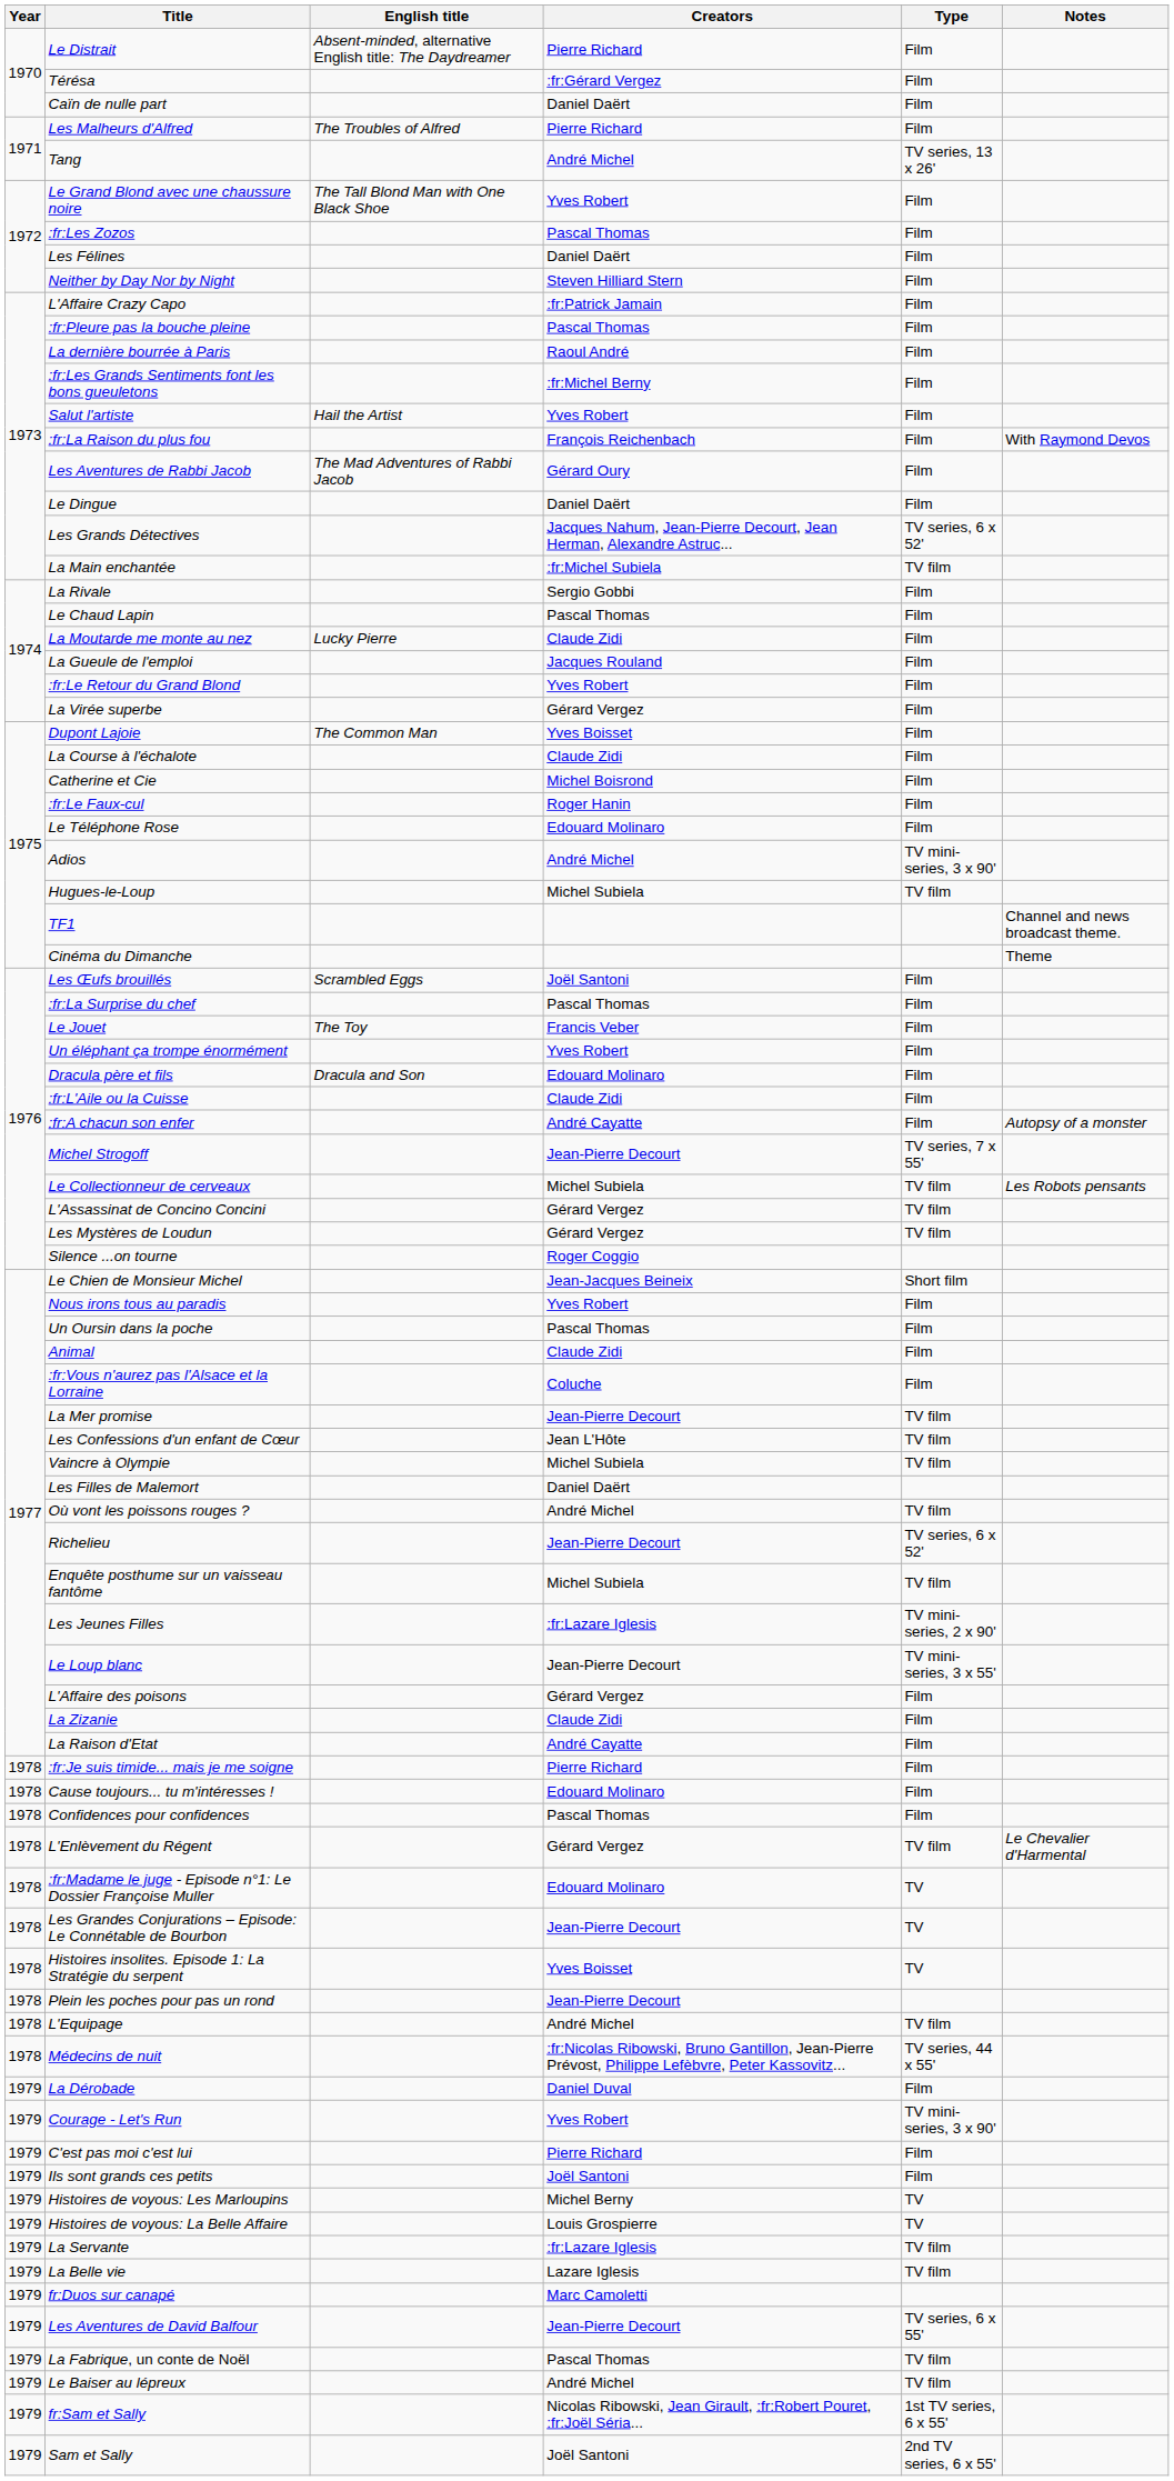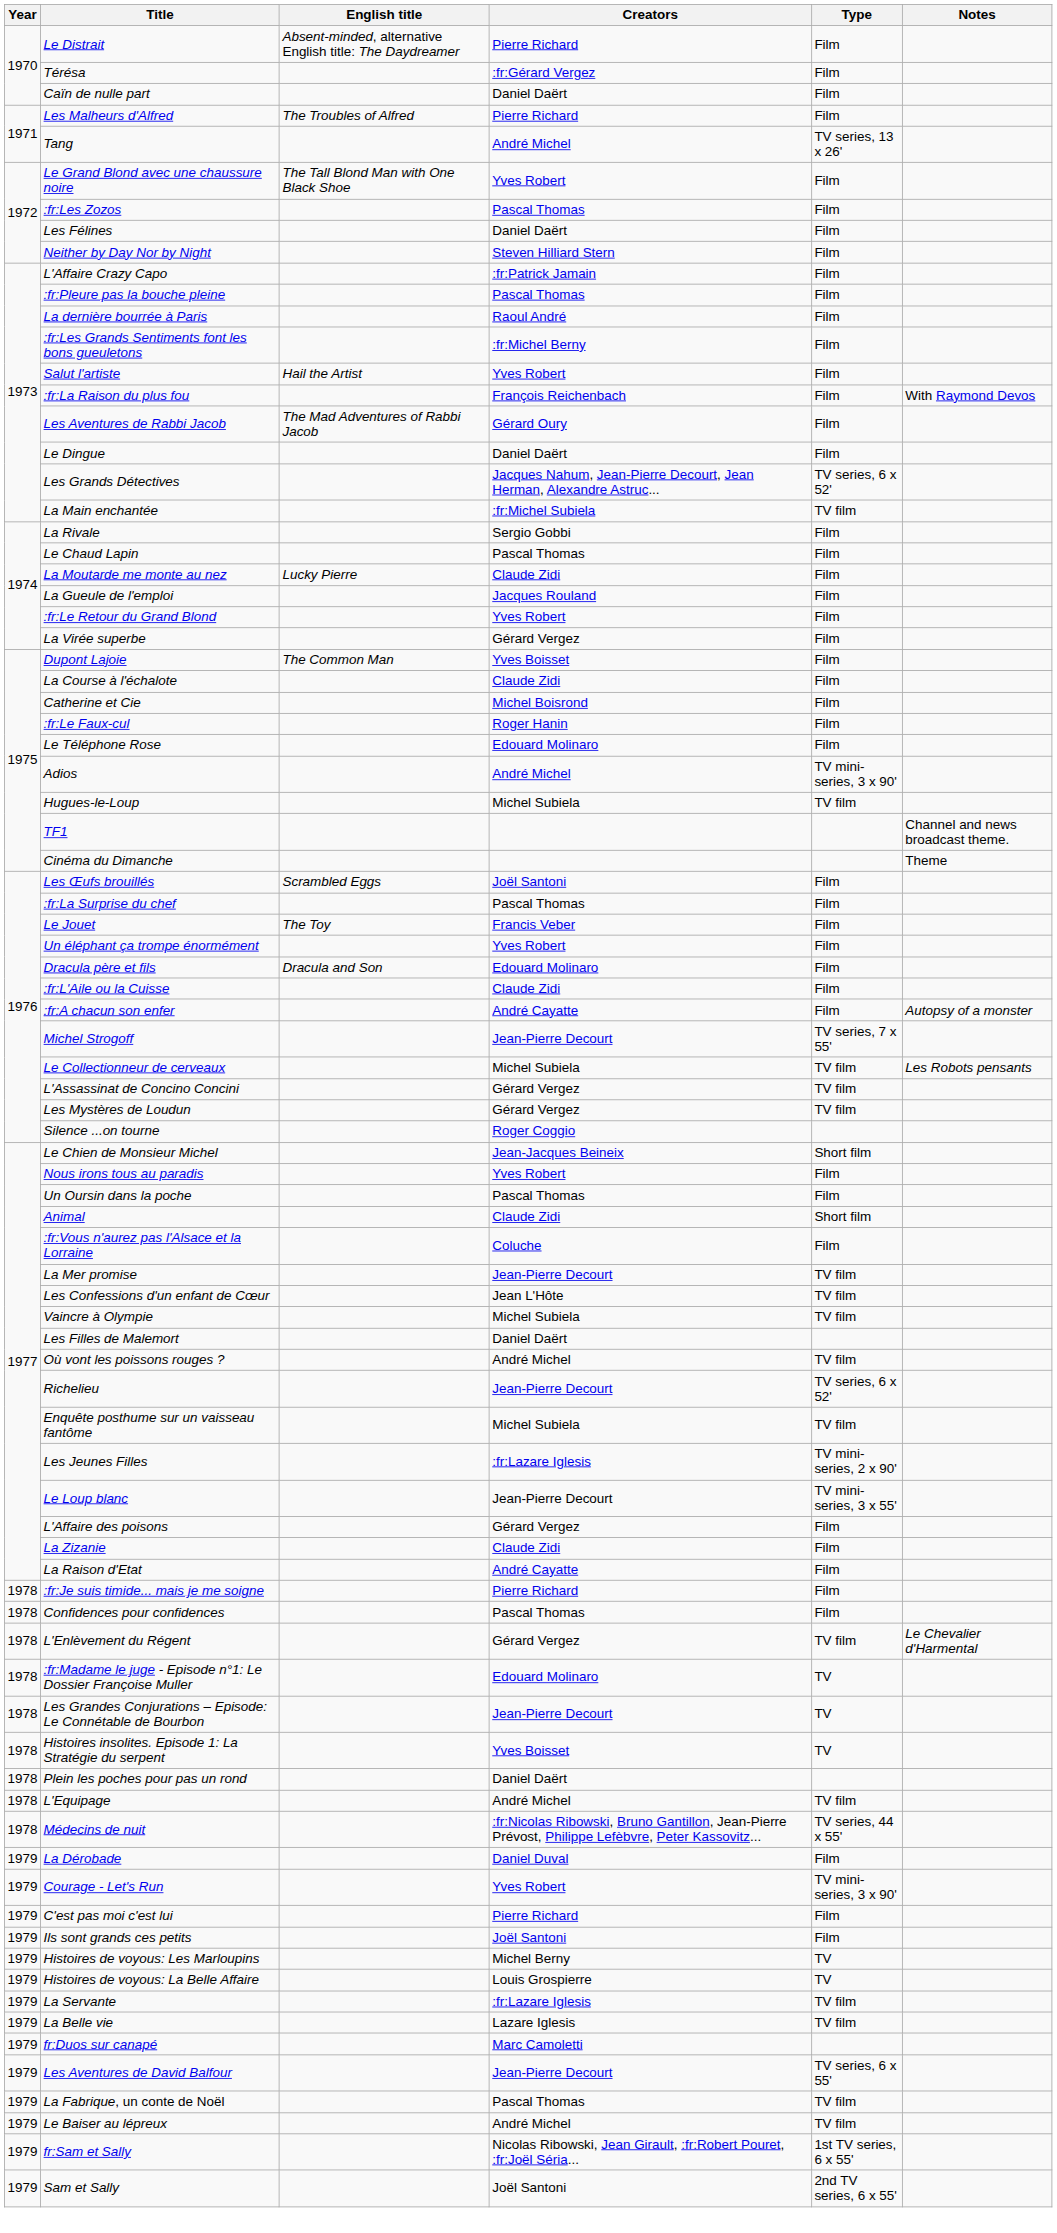 <table class="wikitable sortable">
 <tr>
 <th>Year</th>
 <th>Title</th>
 <th>English title</th>
 <th>Creators</th>
 <th>Type</th>
 <th>Notes</th>
 </tr>
 <tr>
 <td rowspan=3>1970</td>
 <td><em><a href='#'>Le Distrait</a></em></td>
 <td><em>Absent-minded</em>, alternative English title: <em>The Daydreamer</em></td>
 <td><a href='#'>Pierre Richard</a></td>
 <td>Film</td>
 <td></td>
 </tr>
 <tr>
 <td><em>Térésa</em></td>
 <td></td>
 <td><a href='#'>:fr:Gérard Vergez</a></td>
 <td>Film</td>
 <td></td>
 </tr>
 <tr>
 <td><em>Caïn de nulle part</em></td>
 <td></td>
 <td>Daniel Daërt</td>
 <td>Film</td>
 <td></td>
 </tr>
 <tr>
 <td rowspan=2>1971</td>
 <td><em><a href='#'>Les Malheurs d'Alfred</a></em></td>
 <td><em>The Troubles of Alfred</em></td>
 <td><a href='#'>Pierre Richard</a></td>
 <td>Film</td>
 <td></td>
 </tr>
 <tr>
 <td><em>Tang</em></td>
 <td></td>
 <td><a href='#'>André Michel</a></td>
 <td>TV series, 13 x 26'</td>
 <td></td>
 </tr>
 <tr>
 <td rowspan=4>1972</td>
 <td><em><a href='#'>Le Grand Blond avec une chaussure noire</a></em></td>
 <td><em>The Tall Blond Man with One Black Shoe</em></td>
 <td><a href='#'>Yves Robert</a></td>
 <td>Film</td>
 <td></td>
 </tr>
 <tr>
 <td><em><a href='#'>:fr:Les Zozos</a></em></td>
 <td></td>
 <td><a href='#'>Pascal Thomas</a></td>
 <td>Film</td>
 <td></td>
 </tr>
 <tr>
 <td><em>Les Félines</em></td>
 <td></td>
 <td>Daniel Daërt</td>
 <td>Film</td>
 <td></td>
 </tr>
 <tr>
 <td><em><a href='#'>Neither by Day Nor by Night</a></em></td>
 <td></td>
 <td><a href='#'>Steven Hilliard Stern</a></td>
 <td>Film</td>
 <td></td>
 </tr>
 <tr>
 <td rowspan=10>1973</td>
 <td><em>L'Affaire Crazy Capo</em></td>
 <td></td>
 <td><a href='#'>:fr:Patrick Jamain</a></td>
 <td>Film</td>
 <td></td>
 </tr>
 <tr>
 <td><em><a href='#'>:fr:Pleure pas la bouche pleine</a></em></td>
 <td></td>
 <td><a href='#'>Pascal Thomas</a></td>
 <td>Film</td>
 <td></td>
 </tr>
 <tr>
 <td><em><a href='#'>La dernière bourrée à Paris</a></em></td>
 <td></td>
 <td><a href='#'>Raoul André</a></td>
 <td>Film</td>
 <td></td>
 </tr>
 <tr>
 <td><em><a href='#'>:fr:Les Grands Sentiments font les bons gueuletons</a></em></td>
 <td></td>
 <td><a href='#'>:fr:Michel Berny</a></td>
 <td>Film</td>
 <td></td>
 </tr>
 <tr>
 <td><em><a href='#'>Salut l'artiste</a></em></td>
 <td><em>Hail the Artist</em></td>
 <td><a href='#'>Yves Robert</a></td>
 <td>Film</td>
 <td></td>
 </tr>
 <tr>
 <td><em><a href='#'>:fr:La Raison du plus fou</a></em></td>
 <td></td>
 <td><a href='#'>François Reichenbach</a></td>
 <td>Film</td>
 <td>With <a href='#'>Raymond Devos</a></td>
 </tr>
 <tr>
 <td><em><a href='#'>Les Aventures de Rabbi Jacob</a></em></td>
 <td><em>The Mad Adventures of Rabbi Jacob</em></td>
 <td><a href='#'>Gérard Oury</a></td>
 <td>Film</td>
 <td></td>
 </tr>
 <tr>
 <td><em>Le Dingue</em></td>
 <td></td>
 <td>Daniel Daërt</td>
 <td>Film</td>
 <td></td>
 </tr>
 <tr>
 <td><em>Les Grands Détectives</em></td>
 <td></td>
 <td><a href='#'>Jacques Nahum</a>, <a href='#'>Jean-Pierre Decourt</a>, <a href='#'>Jean Herman</a>, <a href='#'>Alexandre Astruc</a>...</td>
 <td>TV series, 6 x 52'</td>
 <td></td>
 </tr>
 <tr>
 <td><em>La Main enchantée</em></td>
 <td></td>
 <td><a href='#'>:fr:Michel Subiela</a></td>
 <td>TV film</td>
 <td></td>
 </tr>
 <tr>
 <td rowspan=6>1974</td>
 <td><em>La Rivale</em></td>
 <td></td>
 <td>Sergio Gobbi</td>
 <td>Film</td>
 <td></td>
 </tr>
 <tr>
 <td><em>Le Chaud Lapin</em></td>
 <td></td>
 <td>Pascal Thomas</td>
 <td>Film</td>
 <td></td>
 </tr>
 <tr>
 <td><em><a href='#'>La Moutarde me monte au nez</a></em></td>
 <td><em>Lucky Pierre</em></td>
 <td><a href='#'>Claude Zidi</a></td>
 <td>Film</td>
 <td></td>
 </tr>
 <tr>
 <td><em>La Gueule de l'emploi</em></td>
 <td></td>
 <td><a href='#'>Jacques Rouland</a></td>
 <td>Film</td>
 <td></td>
 </tr>
 <tr>
 <td><em><a href='#'>:fr:Le Retour du Grand Blond</a></em></td>
 <td></td>
 <td><a href='#'>Yves Robert</a></td>
 <td>Film</td>
 <td></td>
 </tr>
 <tr>
 <td><em>La Virée superbe</em></td>
 <td></td>
 <td>Gérard Vergez</td>
 <td>Film</td>
 <td></td>
 </tr>
 <tr>
 <td rowspan = 9>1975</td>
 <td><em><a href='#'>Dupont Lajoie</a></em></td>
 <td><em>The Common Man</em></td>
 <td><a href='#'>Yves Boisset</a></td>
 <td>Film</td>
 <td></td>
 </tr>
 <tr>
 <td><em>La Course à l'échalote</em></td>
 <td></td>
 <td><a href='#'>Claude Zidi</a></td>
 <td>Film</td>
 <td></td>
 </tr>
 <tr>
 <td><em>Catherine et Cie</em></td>
 <td></td>
 <td><a href='#'>Michel Boisrond</a></td>
 <td>Film</td>
 <td></td>
 </tr>
 <tr>
 <td><em><a href='#'>:fr:Le Faux-cul</a></em></td>
 <td></td>
 <td><a href='#'>Roger Hanin</a></td>
 <td>Film</td>
 <td></td>
 </tr>
 <tr>
 <td><em>Le Téléphone Rose</em></td>
 <td></td>
 <td><a href='#'>Edouard Molinaro</a></td>
 <td>Film</td>
 <td></td>
 </tr>
 <tr>
 <td><em>Adios</em></td>
 <td></td>
 <td><a href='#'>André Michel</a></td>
 <td>TV mini-series, 3 x 90'</td>
 <td></td>
 </tr>
 <tr>
 <td><em>Hugues-le-Loup</em></td>
 <td></td>
 <td>Michel Subiela</td>
 <td>TV film</td>
 <td></td>
 </tr>
 <tr>
 <td><em><a href='#'>TF1</a></em></td>
 <td></td>
 <td></td>
 <td></td>
 <td>Channel and news broadcast theme.</td>
 </tr>
 <tr>
 <td><em>Cinéma du Dimanche</em></td>
 <td></td>
 <td></td>
 <td></td>
 <td>Theme</td>
 </tr>
 <tr>
 <td rowspan = 12>1976</td>
 <td><em><a href='#'>Les Œufs brouillés</a></em></td>
 <td><em>Scrambled Eggs</em></td>
 <td><a href='#'>Joël Santoni</a></td>
 <td>Film</td>
 <td></td>
 </tr>
 <tr>
 <td><em><a href='#'>:fr:La Surprise du chef</a></em></td>
 <td></td>
 <td>Pascal Thomas</td>
 <td>Film</td>
 <td></td>
 </tr>
 <tr>
 <td><em><a href='#'>Le Jouet</a></em></td>
 <td><em>The Toy</em></td>
 <td><a href='#'>Francis Veber</a></td>
 <td>Film</td>
 <td></td>
 </tr>
 <tr>
 <td><em><a href='#'>Un éléphant ça trompe énormément</a></em></td>
 <td></td>
 <td><a href='#'>Yves Robert</a></td>
 <td>Film</td>
 <td></td>
 </tr>
 <tr>
 <td><em><a href='#'>Dracula père et fils</a></em></td>
 <td><em>Dracula and Son</em></td>
 <td><a href='#'>Edouard Molinaro</a></td>
 <td>Film</td>
 <td></td>
 </tr>
 <tr>
 <td><em><a href='#'>:fr:L'Aile ou la Cuisse</a></em></td>
 <td></td>
 <td><a href='#'>Claude Zidi</a></td>
 <td>Film</td>
 <td></td>
 </tr>
 <tr>
 <td><em><a href='#'>:fr:A chacun son enfer</a></em></td>
 <td></td>
 <td><a href='#'>André Cayatte</a></td>
 <td>Film</td>
 <td><em>Autopsy of a monster</em></td>
 </tr>
 <tr>
 <td><em><a href='#'>Michel Strogoff</a></em></td>
 <td></td>
 <td><a href='#'>Jean-Pierre Decourt</a></td>
 <td>TV series, 7 x 55'</td>
 <td></td>
 </tr>
 <tr>
 <td><em><a href='#'>Le Collectionneur de cerveaux</a></em></td>
 <td></td>
 <td>Michel Subiela</td>
 <td>TV film</td>
 <td><em>Les Robots pensants</em></td>
 </tr>
 <tr>
 <td><em>L'Assassinat de Concino Concini</em></td>
 <td></td>
 <td>Gérard Vergez</td>
 <td>TV film</td>
 <td></td>
 </tr>
 <tr>
 <td><em>Les Mystères de Loudun</em></td>
 <td></td>
 <td>Gérard Vergez</td>
 <td>TV film</td>
 <td></td>
 </tr>
 <tr>
 <td><em>Silence ...on tourne</em></td>
 <td></td>
 <td><a href='#'>Roger Coggio</a></td>
 <td></td>
 <td></td>
 </tr>
 <tr>
 <td rowspan=17>1977</td>
 <td><em>Le Chien de Monsieur Michel</em></td>
 <td></td>
 <td><a href='#'>Jean-Jacques Beineix</a></td>
 <td>Short film</td>
 <td></td>
 </tr>
 <tr>
 <td><em><a href='#'>Nous irons tous au paradis</a></em></td>
 <td></td>
 <td><a href='#'>Yves Robert</a></td>
 <td>Film</td>
 <td></td>
 </tr>
 <tr>
 <td><em>Un Oursin dans la poche</em></td>
 <td></td>
 <td>Pascal Thomas</td>
 <td>Film</td>
 <td></td>
 </tr>
 <tr>
 <td><em><a href='#'>Animal</a></em></td>
 <td></td>
 <td><a href='#'>Claude Zidi</a></td>
-<td>Film</td>
+<td>Short film</td>
 <td></td>
 </tr>
 <tr>
 <td><em><a href='#'>:fr:Vous n'aurez pas l'Alsace et la Lorraine</a></em></td>
 <td></td>
 <td><a href='#'>Coluche</a></td>
 <td>Film</td>
 <td></td>
 </tr>
 <tr>
 <td><em>La Mer promise</em></td>
 <td></td>
 <td><a href='#'>Jean-Pierre Decourt</a></td>
 <td>TV film</td>
 <td></td>
 </tr>
 <tr>
 <td><em>Les Confessions d'un enfant de Cœur</em></td>
 <td></td>
 <td>Jean L'Hôte</td>
 <td>TV film</td>
 <td></td>
 </tr>
 <tr>
 <td><em>Vaincre à Olympie</em></td>
 <td></td>
 <td>Michel Subiela</td>
 <td>TV film</td>
 <td></td>
 </tr>
 <tr>
 <td><em>Les Filles de Malemort</em></td>
 <td></td>
 <td>Daniel Daërt</td>
 <td></td>
 <td></td>
 </tr>
 <tr>
 <td><em>Où vont les poissons rouges ?</em></td>
 <td></td>
 <td>André Michel</td>
 <td>TV film</td>
 <td></td>
 </tr>
 <tr>
 <td><em>Richelieu</em></td>
 <td></td>
 <td><a href='#'>Jean-Pierre Decourt</a></td>
 <td>TV series, 6 x 52'</td>
 <td></td>
 </tr>
 <tr>
 <td><em>Enquête posthume sur un vaisseau fantôme</em></td>
 <td></td>
 <td>Michel Subiela</td>
 <td>TV film</td>
 <td></td>
 </tr>
 <tr>
 <td><em>Les Jeunes Filles</em></td>
 <td></td>
 <td><a href='#'>:fr:Lazare Iglesis</a></td>
 <td>TV mini-series, 2 x 90'</td>
 <td></td>
 </tr>
 <tr>
 <td><em><a href='#'>Le Loup blanc</a></em></td>
 <td></td>
 <td>Jean-Pierre Decourt</td>
 <td>TV mini-series, 3 x 55'</td>
 <td></td>
 </tr>
 <tr>
 <td><em>L'Affaire des poisons</em></td>
 <td></td>
 <td>Gérard Vergez</td>
 <td>Film</td>
 <td></td>
 </tr>
 <tr>
 <td><em><a href='#'>La Zizanie</a></em></td>
 <td></td>
 <td><a href='#'>Claude Zidi</a></td>
 <td>Film</td>
 <td></td>
 </tr>
 <tr>
 <td><em>La Raison d'Etat</em></td>
 <td></td>
 <td><a href='#'>André Cayatte</a></td>
 <td>Film</td>
 <td></td>
 </tr>
 <tr>
 <td>1978</td>
 <td><em><a href='#'>:fr:Je suis timide... mais je me soigne</a></em></td>
 <td></td>
 <td><a href='#'>Pierre Richard</a></td>
 <td>Film</td>
 <td></td>
 </tr>
 <tr>
 <td>1978</td>
-<td><em>Cause toujours... tu m'intéresses !</em></td>
-<td></td>
-<td><a href='#'>Edouard Molinaro</a></td>
-<td>Film</td>
-<td></td>
-</tr>
-<tr>
-<td>1978</td>
 <td><em>Confidences pour confidences</em></td>
 <td></td>
 <td>Pascal Thomas</td>
 <td>Film</td>
 <td></td>
 </tr>
 <tr>
 <td>1978</td>
 <td><em>L'Enlèvement du Régent</em></td>
 <td></td>
 <td>Gérard Vergez</td>
 <td>TV film</td>
 <td><em>Le Chevalier d'Harmental</em></td>
 </tr>
 <tr>
 <td>1978</td>
 <td><em><a href='#'>:fr:Madame le juge</a> - Episode n°1: Le Dossier Françoise Muller</em></td>
 <td></td>
 <td><a href='#'>Edouard Molinaro</a></td>
 <td>TV</td>
 <td></td>
 </tr>
 <tr>
 <td>1978</td>
 <td><em>Les Grandes Conjurations – Episode: Le Connétable de Bourbon</em></td>
 <td></td>
 <td><a href='#'>Jean-Pierre Decourt</a></td>
 <td>TV</td>
 <td></td>
 </tr>
 <tr>
 <td>1978</td>
 <td><em>Histoires insolites. Episode 1: La Stratégie du serpent</em></td>
 <td></td>
 <td><a href='#'>Yves Boisset</a></td>
 <td>TV</td>
 <td></td>
 </tr>
 <tr>
 <td>1978</td>
 <td><em>Plein les poches pour pas un rond</em></td>
 <td></td>
-<td><a href='#'>Jean-Pierre Decourt</a></td>
+<td>Daniel Daërt</td>
 <td></td>
 <td></td>
 </tr>
 <tr>
 <td>1978</td>
 <td><em>L'Equipage</em></td>
 <td></td>
 <td>André Michel</td>
 <td>TV film</td>
 <td></td>
 </tr>
 <tr>
 <td>1978</td>
 <td><em><a href='#'>Médecins de nuit</a></em></td>
 <td></td>
 <td><a href='#'>:fr:Nicolas Ribowski</a>, <a href='#'>Bruno Gantillon</a>, Jean-Pierre Prévost, <a href='#'>Philippe Lefèbvre</a>, <a href='#'>Peter Kassovitz</a>...</td>
 <td>TV series, 44 x 55'</td>
 <td></td>
 </tr>
 <tr>
 <td>1979</td>
 <td><em><a href='#'>La Dérobade</a></em></td>
 <td></td>
 <td><a href='#'>Daniel Duval</a></td>
 <td>Film</td>
 <td></td>
 </tr>
 <tr>
 <td>1979</td>
 <td><em><a href='#'>Courage - Let's Run</a></em></td>
 <td></td>
 <td><a href='#'>Yves Robert</a></td>
 <td>TV mini-series, 3 x 90'</td>
 <td></td>
 </tr>
 <tr>
 <td>1979</td>
 <td><em>C'est pas moi c'est lui</em></td>
 <td></td>
 <td><a href='#'>Pierre Richard</a></td>
 <td>Film</td>
 <td></td>
 </tr>
 <tr>
 <td>1979</td>
 <td><em>Ils sont grands ces petits</em></td>
 <td></td>
 <td><a href='#'>Joël Santoni</a></td>
 <td>Film</td>
 <td></td>
 </tr>
 <tr>
 <td>1979</td>
 <td><em>Histoires de voyous: Les Marloupins</em></td>
 <td></td>
 <td>Michel Berny</td>
 <td>TV</td>
 <td></td>
 </tr>
 <tr>
 <td>1979</td>
 <td><em>Histoires de voyous: La Belle Affaire</em></td>
 <td></td>
 <td>Louis Grospierre</td>
 <td>TV</td>
 <td></td>
 </tr>
 <tr>
 <td>1979</td>
 <td><em>La Servante</em></td>
 <td></td>
 <td><a href='#'>:fr:Lazare Iglesis</a></td>
 <td>TV film</td>
 <td></td>
 </tr>
 <tr>
 <td>1979</td>
 <td><em>La Belle vie</em></td>
 <td></td>
 <td>Lazare Iglesis</td>
 <td>TV film</td>
 <td></td>
 </tr>
 <tr>
 <td>1979</td>
 <td><em><a href='#'>fr:Duos sur canapé</a></em></td>
 <td></td>
 <td><a href='#'>Marc Camoletti</a></td>
 <td></td>
 <td></td>
 </tr>
 <tr>
 <td>1979</td>
 <td><em><a href='#'>Les Aventures de David Balfour</a></em></td>
 <td></td>
 <td><a href='#'>Jean-Pierre Decourt</a></td>
 <td>TV series, 6 x 55'</td>
 <td></td>
 </tr>
 <tr>
 <td>1979</td>
 <td><em>La Fabrique</em>, un conte de Noël</td>
 <td></td>
 <td>Pascal Thomas</td>
 <td>TV film</td>
 <td></td>
 </tr>
 <tr>
 <td>1979</td>
 <td><em>Le Baiser au lépreux</em></td>
 <td></td>
 <td>André Michel</td>
 <td>TV film</td>
 <td></td>
 </tr>
 <tr>
 <td>1979</td>
 <td><em><a href='#'>fr:Sam et Sally</a></em></td>
 <td></td>
 <td>Nicolas Ribowski, <a href='#'>Jean Girault</a>, <a href='#'>:fr:Robert Pouret</a>, <a href='#'>:fr:Joël Séria</a>...</td>
 <td>1st TV series, 6 x 55'</td>
 <td></td>
 </tr>
 <tr>
 <td>1979</td>
 <td><em>Sam et Sally</em></td>
 <td></td>
 <td>Joël Santoni</td>
 <td>2nd TV series, 6 x 55'</td>
 <td></td>
 </tr>
 </table>
